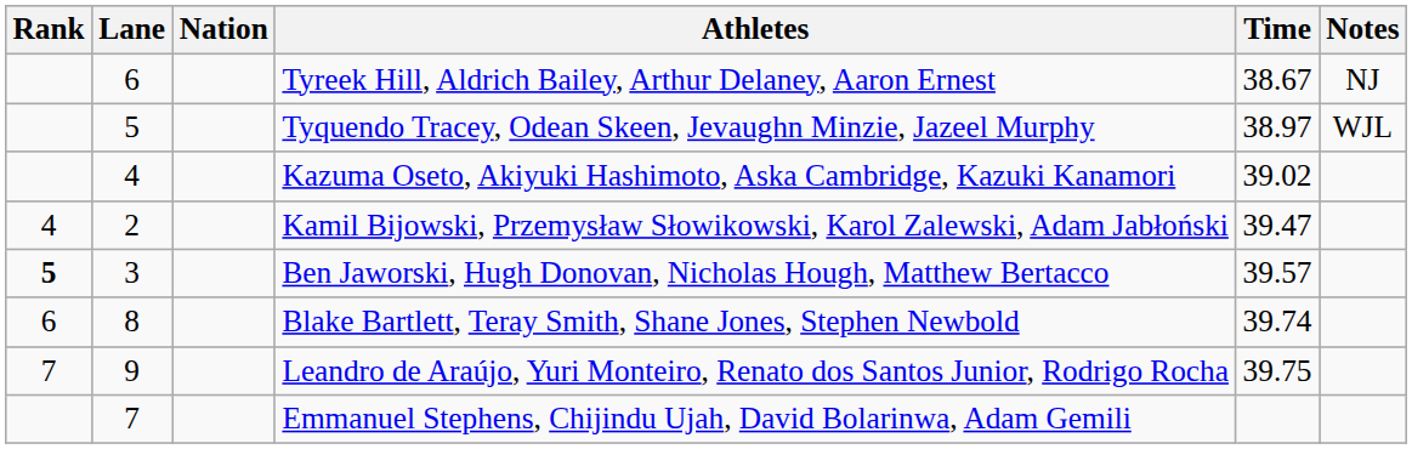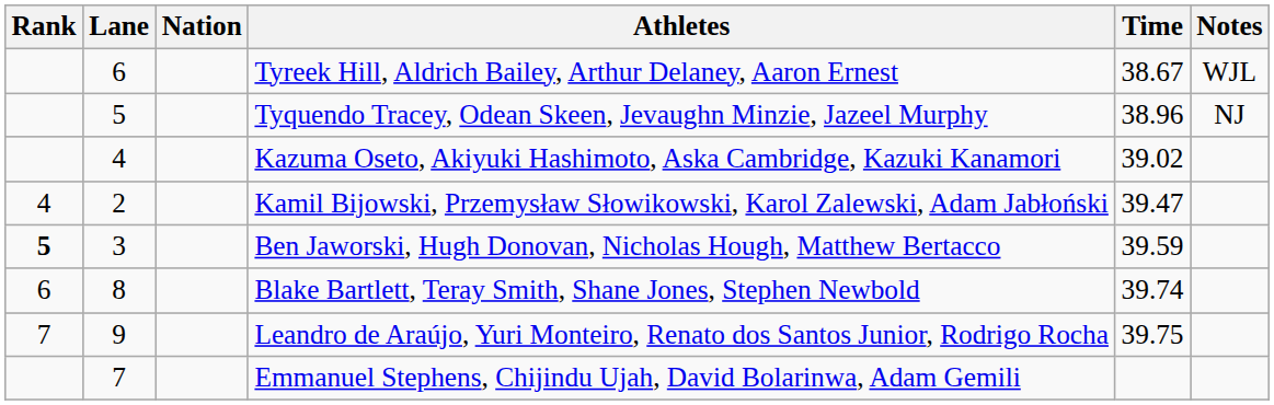 <table class="wikitable sortable" style="text-align:center">
 <tr>
 <th>Rank</th>
 <th>Lane</th>
 <th>Nation</th>
 <th>Athletes</th>
 <th>Time</th>
 <th>Notes</th>
 </tr>
 <tr>
 <td></td>
 <td>6</td>
 <td align=left></td>
 <td align=left><a href='#'>Tyreek Hill</a>, <a href='#'>Aldrich Bailey</a>, <a href='#'>Arthur Delaney</a>, <a href='#'>Aaron Ernest</a></td>
 <td>38.67</td>
-<td>NJ</td>
+<td>WJL</td>
 </tr>
 <tr>
 <td></td>
 <td>5</td>
 <td align=left></td>
 <td align=left><a href='#'>Tyquendo Tracey</a>, <a href='#'>Odean Skeen</a>, <a href='#'>Jevaughn Minzie</a>, <a href='#'>Jazeel Murphy</a></td>
-<td>38.97</td>
-<td>WJL</td>
+<td>38.96</td>
+<td>NJ</td>
 </tr>
 <tr>
 <td></td>
 <td>4</td>
 <td align=left></td>
 <td align=left><a href='#'>Kazuma Oseto</a>, <a href='#'>Akiyuki Hashimoto</a>, <a href='#'>Aska Cambridge</a>, <a href='#'>Kazuki Kanamori</a></td>
 <td>39.02</td>
 <td></td>
 </tr>
 <tr>
 <td>4</td>
 <td>2</td>
 <td align=left></td>
 <td align=left><a href='#'>Kamil Bijowski</a>, <a href='#'>Przemysław Słowikowski</a>, <a href='#'>Karol Zalewski</a>, <a href='#'>Adam Jabłoński</a></td>
 <td>39.47</td>
 <td></td>
 </tr>
 <tr>
 <td><strong>5</strong></td>
 <td>3</td>
 <td align=left></td>
 <td align=left><a href='#'>Ben Jaworski</a>, <a href='#'>Hugh Donovan</a>, <a href='#'>Nicholas Hough</a>, <a href='#'>Matthew Bertacco</a></td>
-<td>39.57</td>
+<td>39.59</td>
 <td></td>
 </tr>
 <tr>
 <td>6</td>
 <td>8</td>
 <td align=left></td>
 <td align=left><a href='#'>Blake Bartlett</a>, <a href='#'>Teray Smith</a>, <a href='#'>Shane Jones</a>, <a href='#'>Stephen Newbold</a></td>
 <td>39.74</td>
 <td></td>
 </tr>
 <tr>
 <td>7</td>
 <td>9</td>
 <td align=left></td>
 <td align=left><a href='#'>Leandro de Araújo</a>, <a href='#'>Yuri Monteiro</a>, <a href='#'>Renato dos Santos Junior</a>, <a href='#'>Rodrigo Rocha</a></td>
 <td>39.75</td>
 <td></td>
 </tr>
 <tr>
 <td></td>
 <td>7</td>
 <td align=left></td>
 <td align=left><a href='#'>Emmanuel Stephens</a>, <a href='#'>Chijindu Ujah</a>, <a href='#'>David Bolarinwa</a>, <a href='#'>Adam Gemili</a></td>
 <td></td>
 <td></td>
 </tr>
 </table>
